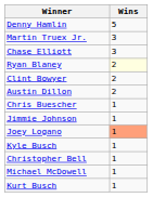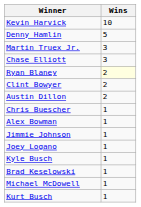 <table class="wikitable" style="font-size:95%">
 <tr>
 <th style="width:150px;">Winner</th>
 <th style="width:50px;">Wins</th>
+</tr>
+<tr>
+<td><a href='#'>Kevin Harvick</a></td>
+<td>10</td>
 </tr>
 <tr>
 <td><a href='#'>Denny Hamlin</a></td>
 <td>5</td>
 </tr>
 <tr>
 <td><a href='#'>Martin Truex Jr.</a></td>
 <td>3</td>
 </tr>
 <tr>
 <td><a href='#'>Chase Elliott</a></td>
 <td>3</td>
 </tr>
 <tr>
 <td><a href='#'>Ryan Blaney</a></td>
 <td style="background: lightyellow;">2</td>
 </tr>
 <tr>
 <td><a href='#'>Clint Bowyer</a></td>
 <td>2</td>
 </tr>
 <tr>
 <td><a href='#'>Austin Dillon</a></td>
 <td>2</td>
 </tr>
 <tr>
 <td><a href='#'>Chris Buescher</a></td>
 <td>1</td>
 </tr>
 <tr>
+<td><a href='#'>Alex Bowman</a></td>
+<td>1</td>
+</tr>
+<tr>
 <td><a href='#'>Jimmie Johnson</a></td>
 <td>1</td>
 </tr>
 <tr>
 <td><a href='#'>Joey Logano</a></td>
-<td style="background: lightsalmon;">1</td>
+<td>1</td>
 </tr>
 <tr>
 <td><a href='#'>Kyle Busch</a></td>
 <td>1</td>
 </tr>
 <tr>
-<td><a href='#'>Christopher Bell</a></td>
+<td><a href='#'>Brad Keselowski</a></td>
 <td>1</td>
 </tr>
 <tr>
 <td><a href='#'>Michael McDowell</a></td>
 <td>1</td>
 </tr>
 <tr>
 <td><a href='#'>Kurt Busch</a></td>
 <td>1</td>
 </tr>
 </table>
